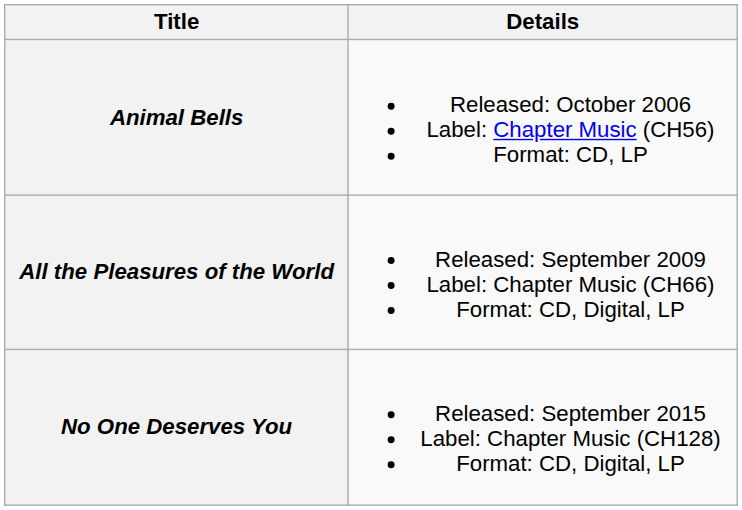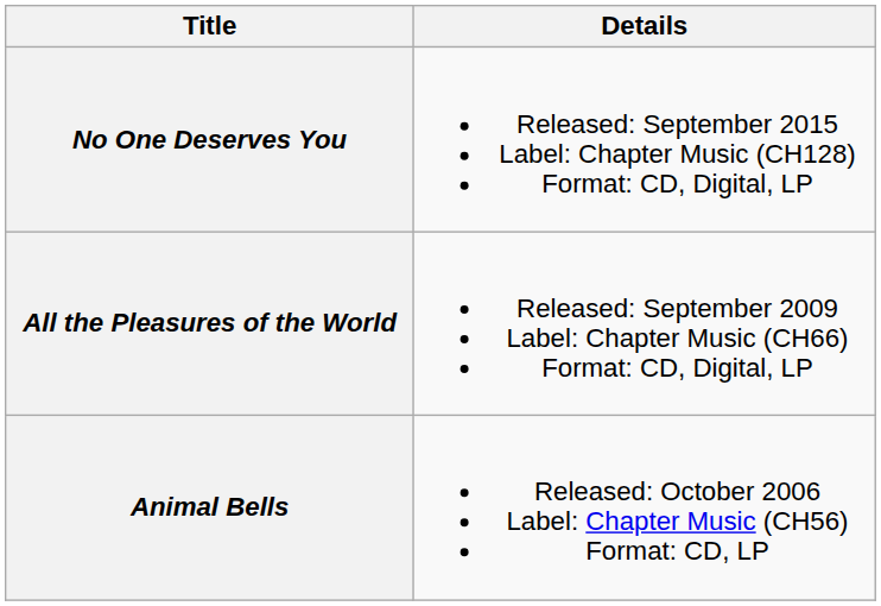 <table class="wikitable plainrowheaders" style="text-align:center;" border="1">
 <tr>
 <th scope="col" style="width:15em;">Title</th>
 <th scope="col" style="width:17em;">Details</th>
 </tr>
 <tr>
-<th scope="row"><em>Animal Bells</em></th>
-<td><br><ul><li>Released: October 2006</li><li>Label: <a href='#'>Chapter Music</a> (CH56)</li><li>Format: CD, LP</li></ul></td>
+<th scope="row"><em>No One Deserves You</em></th>
+<td><br><ul><li>Released: September 2015</li><li>Label: Chapter Music (CH128)</li><li>Format: CD, Digital, LP</li></ul></td>
 </tr>
 <tr>
 <th scope="row"><em>All the Pleasures of the World</em></th>
 <td><br><ul><li>Released: September 2009</li><li>Label: Chapter Music (CH66)</li><li>Format: CD, Digital, LP</li></ul></td>
 </tr>
 <tr>
-<th scope="row"><em>No One Deserves You</em></th>
-<td><br><ul><li>Released: September 2015</li><li>Label: Chapter Music (CH128)</li><li>Format: CD, Digital, LP</li></ul></td>
+<th scope="row"><em>Animal Bells</em></th>
+<td><br><ul><li>Released: October 2006</li><li>Label: <a href='#'>Chapter Music</a> (CH56)</li><li>Format: CD, LP</li></ul></td>
 </tr>
 </table>
